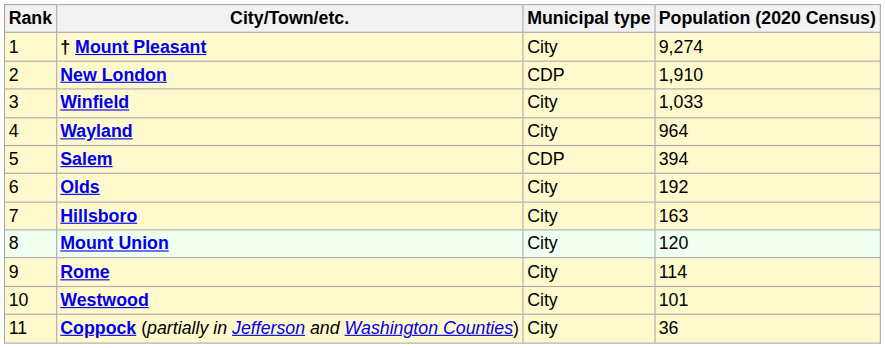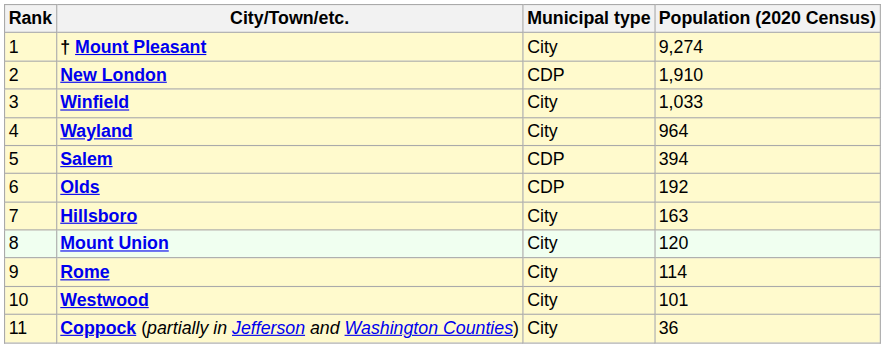 <table class="wikitable sortable">
 <tr>
 <th>Rank</th>
 <th>City/Town/etc.</th>
 <th>Municipal type</th>
 <th>Population (2020 Census)</th>
 </tr>
 <tr style="background-color:#FFFACD;">
 <td>1</td>
 <td><strong>†</strong> <strong><a href='#'>Mount Pleasant</a></strong></td>
 <td>City</td>
 <td>9,274</td>
 </tr>
 <tr style="background-color:#FFFACD;">
 <td>2</td>
 <td><strong><a href='#'>New London</a></strong></td>
 <td>CDP</td>
 <td>1,910</td>
 </tr>
 <tr style="background-color:#FFFACD;">
 <td>3</td>
 <td><strong><a href='#'>Winfield</a></strong></td>
 <td>City</td>
 <td>1,033</td>
 </tr>
 <tr style="background-color:#FFFACD;">
 <td>4</td>
 <td><strong><a href='#'>Wayland</a></strong></td>
 <td>City</td>
 <td>964</td>
 </tr>
 <tr style="background-color:#FFFACD;">
 <td>5</td>
 <td><strong><a href='#'>Salem</a></strong></td>
 <td>CDP</td>
 <td>394</td>
 </tr>
 <tr style="background-color:#FFFACD;">
 <td>6</td>
 <td><strong><a href='#'>Olds</a></strong></td>
-<td>City</td>
+<td>CDP</td>
 <td>192</td>
 </tr>
 <tr style="background-color:#FFFACD;">
 <td>7</td>
 <td><strong><a href='#'>Hillsboro</a></strong></td>
 <td>City</td>
 <td>163</td>
 </tr>
 <tr style="background-color:#F0FFF0;">
 <td>8</td>
 <td><strong><a href='#'>Mount Union</a></strong></td>
 <td>City</td>
 <td>120</td>
 </tr>
 <tr style="background-color:#FFFACD;">
 <td>9</td>
 <td><strong><a href='#'>Rome</a></strong></td>
 <td>City</td>
 <td>114</td>
 </tr>
 <tr style="background-color:#FFFACD;">
 <td>10</td>
 <td><strong><a href='#'>Westwood</a></strong></td>
 <td>City</td>
 <td>101</td>
 </tr>
 <tr style="background-color:#FFFACD;">
 <td>11</td>
 <td><strong><a href='#'>Coppock</a></strong>  (<em>partially in <a href='#'>Jefferson</a> and <a href='#'>Washington Counties</a></em>)</td>
 <td>City</td>
 <td>36</td>
 </tr>
 </table>
